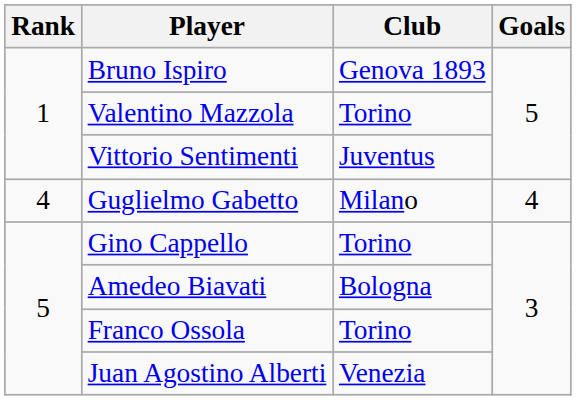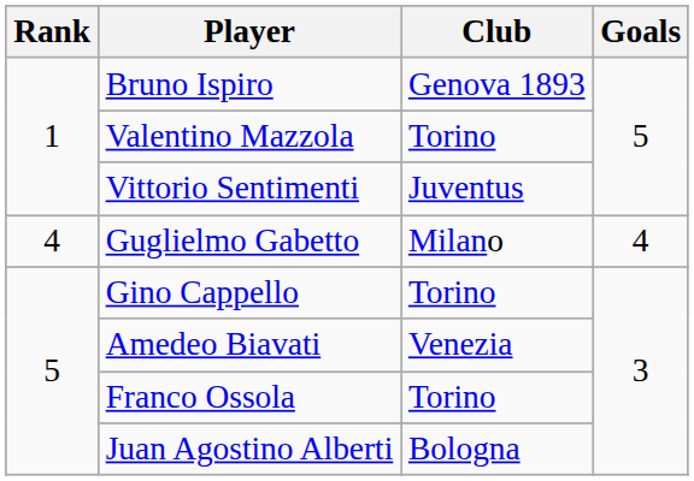 <table class="wikitable sortable" style="text-align:center">
 <tr>
 <th>Rank</th>
 <th>Player</th>
 <th>Club</th>
 <th>Goals</th>
 </tr>
 <tr>
 <td rowspan="3">1</td>
 <td align="left"><strong></strong> <a href='#'>Bruno Ispiro</a></td>
 <td align="left"><a href='#'>Genova 1893</a></td>
 <td rowspan="3">5</td>
 </tr>
 <tr>
 <td align="left"><strong></strong> <a href='#'>Valentino Mazzola</a></td>
 <td align="left"><a href='#'>Torino</a></td>
 </tr>
 <tr>
 <td align="left"><strong></strong> <a href='#'>Vittorio Sentimenti</a></td>
 <td align="left"><a href='#'>Juventus</a></td>
 </tr>
 <tr>
 <td>4</td>
 <td align="left"><strong></strong> <a href='#'>Guglielmo Gabetto</a></td>
 <td align="left"><a href='#'>Milan</a>o</td>
 <td>4</td>
 </tr>
 <tr>
 <td rowspan="4">5</td>
 <td align="left"><strong></strong> <a href='#'>Gino Cappello</a></td>
 <td align="left"><a href='#'>Torino</a></td>
 <td rowspan="4">3</td>
 </tr>
 <tr>
 <td align="left"><strong></strong> <a href='#'>Amedeo Biavati</a></td>
-<td align="left"><a href='#'>Bologna</a></td>
+<td align="left"><a href='#'>Venezia</a></td>
 </tr>
 <tr>
 <td align="left"><strong></strong> <a href='#'>Franco Ossola</a></td>
 <td align="left"><a href='#'>Torino</a></td>
 </tr>
 <tr>
 <td align="left"><strong></strong> <a href='#'>Juan Agostino Alberti</a></td>
-<td align="left"><a href='#'>Venezia</a></td>
+<td align="left"><a href='#'>Bologna</a></td>
 </tr>
 </table>
